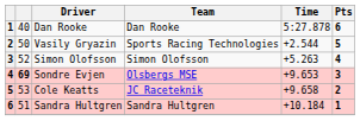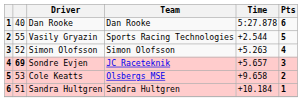 <table class=wikitable style="font-size:95%">
 <tr>
 <th></th>
 <th></th>
 <th>Driver</th>
 <th>Team</th>
 <th>Time</th>
 <th>Pts</th>
 </tr>
 <tr>
 <th>1</th>
 <td>40</td>
 <td> Dan Rooke</td>
 <td>Dan Rooke</td>
 <td>5:27.878</td>
 <td><strong>6</strong></td>
 </tr>
 <tr>
 <th>2</th>
-<td>50</td>
+<td>55</td>
 <td> Vasily Gryazin</td>
 <td>Sports Racing Technologies</td>
 <td>+2.544</td>
 <td><strong>5</strong></td>
 </tr>
 <tr>
 <th>3</th>
 <td>52</td>
 <td> Simon Olofsson</td>
 <td>Simon Olofsson</td>
 <td>+5.263</td>
 <td><strong>4</strong></td>
 </tr>
 <tr>
 <th style="background:#ffcccc;">4</th>
 <td style="background:#ffcccc;"><strong>69</strong></td>
 <td style="background:#ffcccc;"> Sondre Evjen</td>
-<td style="background:#ffcccc;"><a href='#'>Olsbergs MSE</a></td>
-<td style="background:#ffcccc;">+9.653</td>
+<td style="background:#ffcccc;"><a href='#'>JC Raceteknik</a></td>
+<td style="background:#ffcccc;">+5.657</td>
 <td style="background:#ffcccc;"><strong>3</strong></td>
 </tr>
 <tr>
 <th style="background:#ffcccc;">5</th>
 <td style="background:#ffcccc;">53</td>
 <td style="background:#ffcccc;"> Cole Keatts</td>
-<td style="background:#ffcccc;"><a href='#'>JC Raceteknik</a></td>
+<td style="background:#ffcccc;"><a href='#'>Olsbergs MSE</a></td>
 <td style="background:#ffcccc;">+9.658</td>
 <td style="background:#ffcccc;"><strong>2</strong></td>
 </tr>
 <tr>
 <th style="background:#ffcccc;">6</th>
 <td style="background:#ffcccc;">51</td>
 <td style="background:#ffcccc;"> Sandra Hultgren</td>
 <td style="background:#ffcccc;">Sandra Hultgren</td>
 <td style="background:#ffcccc;">+10.184</td>
 <td style="background:#ffcccc;"><strong>1</strong></td>
 </tr>
 <tr>
 </tr>
 </table>
